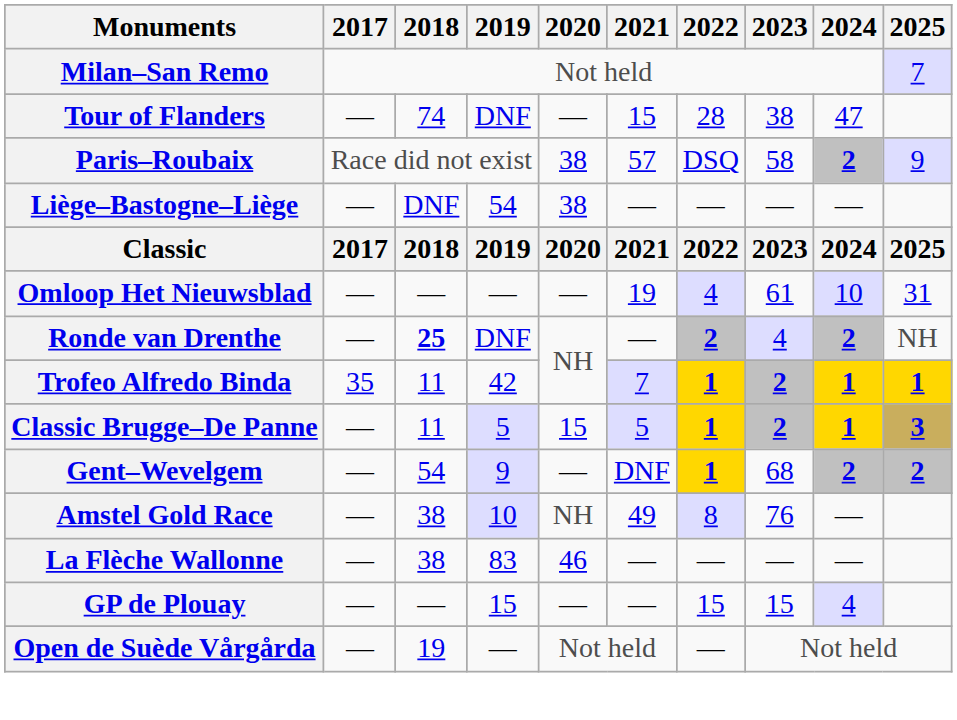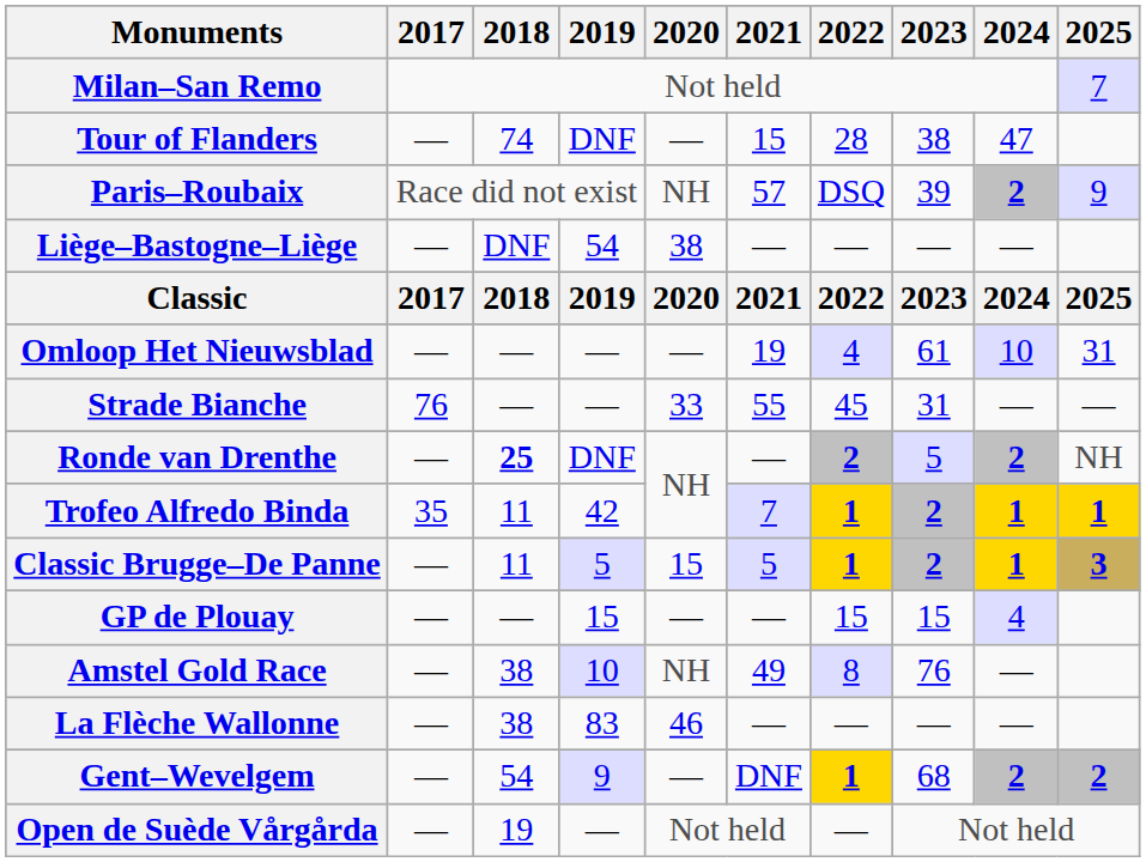 <table class="wikitable plainrowheaders">
 <tr style="background:#EEEEEE;">
 <th>Monuments</th>
 <th>2017</th>
 <th>2018</th>
 <th>2019</th>
 <th>2020</th>
 <th>2021</th>
 <th>2022</th>
 <th>2023</th>
 <th>2024</th>
 <th>2025</th>
 </tr>
 <tr style="text-align:center;">
 <th scope="row"><a href='#'>Milan–San Remo</a></th>
 <td style="color:#4d4d4d;" colspan=8>Not held</td>
 <td style="background:#ddf;"><a href='#'>7</a></td>
 </tr>
 <tr style="text-align:center;">
 <th scope="row"><a href='#'>Tour of Flanders</a></th>
 <td>—</td>
 <td><a href='#'>74</a></td>
 <td><a href='#'>DNF</a></td>
 <td>—</td>
 <td><a href='#'>15</a></td>
 <td><a href='#'>28</a></td>
 <td><a href='#'>38</a></td>
 <td><a href='#'>47</a></td>
 <td></td>
 </tr>
 <tr style="text-align:center;">
 <th scope="row"><a href='#'>Paris–Roubaix</a></th>
 <td style="color:#4d4d4d;" colspan=3>Race did not exist</td>
-<td><a href='#'>38</a></td>
+<td style="color:#4d4d4d;" rowspan=1>NH</td>
 <td><a href='#'>57</a></td>
 <td><a href='#'>DSQ</a></td>
-<td><a href='#'>58</a></td>
+<td><a href='#'>39</a></td>
 <td style="background:silver;"><a href='#'><strong>2</strong></a></td>
 <td style="background:#ddf;"><a href='#'>9</a></td>
 </tr>
 <tr style="text-align:center;">
 <th scope="row"><a href='#'>Liège–Bastogne–Liège</a></th>
 <td>—</td>
 <td><a href='#'>DNF</a></td>
 <td><a href='#'>54</a></td>
 <td><a href='#'>38</a></td>
 <td>—</td>
 <td>—</td>
 <td>—</td>
 <td>—</td>
 <td></td>
 </tr>
 <tr style="background:#EEEEEE;">
 <th>Classic</th>
 <th>2017</th>
 <th>2018</th>
 <th>2019</th>
 <th>2020</th>
 <th>2021</th>
 <th>2022</th>
 <th>2023</th>
 <th>2024</th>
 <th>2025</th>
 </tr>
 <tr style="text-align:center;">
 <th scope="row"><a href='#'>Omloop Het Nieuwsblad</a></th>
 <td>—</td>
 <td>—</td>
 <td>—</td>
 <td>—</td>
 <td><a href='#'>19</a></td>
 <td style="background:#ddf;"><a href='#'>4</a></td>
 <td><a href='#'>61</a></td>
 <td style="background:#ddf;"><a href='#'>10</a></td>
 <td><a href='#'>31</a></td>
 </tr>
 <tr style="text-align:center;">
+<th scope="row"><a href='#'>Strade Bianche</a></th>
+<td><a href='#'>76</a></td>
+<td>—</td>
+<td>—</td>
+<td><a href='#'>33</a></td>
+<td><a href='#'>55</a></td>
+<td><a href='#'>45</a></td>
+<td><a href='#'>31</a></td>
+<td>—</td>
+<td>—</td>
+</tr>
+<tr style="text-align:center;">
 <th scope="row"><a href='#'>Ronde van Drenthe</a></th>
 <td>—</td>
 <td><strong><a href='#'>25</a></strong></td>
 <td><a href='#'>DNF</a></td>
 <td style="color:#4d4d4d;" rowspan=2>NH</td>
 <td>—</td>
 <td style="background:silver;"><a href='#'><strong>2</strong></a></td>
-<td style="background:#ddf;"><a href='#'>4</a></td>
+<td style="background:#ddf;"><a href='#'>5</a></td>
 <td style="background:silver;"><a href='#'><strong>2</strong></a></td>
 <td style="color:#4d4d4d;" rowspan=1>NH</td>
 </tr>
 <tr style="text-align:center;">
 <th scope="row"><a href='#'>Trofeo Alfredo Binda</a></th>
 <td><a href='#'>35</a></td>
 <td><a href='#'>11</a></td>
 <td><a href='#'>42</a></td>
 <td style="background:#ddf;"><a href='#'>7</a></td>
 <td style="background:gold;"><a href='#'><strong>1</strong></a></td>
 <td style="background:silver;"><a href='#'><strong>2</strong></a></td>
 <td style="background:gold;"><a href='#'><strong>1</strong></a></td>
 <td style="background:gold;"><a href='#'><strong>1</strong></a></td>
 </tr>
 <tr style="text-align:center;">
 <th scope="row"><a href='#'>Classic Brugge–De Panne</a></th>
 <td>—</td>
 <td><a href='#'>11</a></td>
 <td style="background:#ddf;"><a href='#'>5</a></td>
 <td><a href='#'>15</a></td>
 <td style="background:#ddf;"><a href='#'>5</a></td>
 <td style="background:gold;"><a href='#'><strong>1</strong></a></td>
 <td style="background:silver;"><a href='#'><strong>2</strong></a></td>
 <td style="background:gold;"><a href='#'><strong>1</strong></a></td>
 <td style="background:#C9AE5D;"><a href='#'><strong>3</strong></a></td>
 </tr>
 <tr style="text-align:center;">
-<th scope="row"><a href='#'>Gent–Wevelgem</a></th>
+<th scope="row"><a href='#'>GP de Plouay</a></th>
 <td>—</td>
-<td><a href='#'>54</a></td>
-<td style="background:#ddf;"><a href='#'>9</a></td>
 <td>—</td>
-<td><a href='#'>DNF</a></td>
-<td style="background:gold;"><a href='#'><strong>1</strong></a></td>
-<td><a href='#'>68</a></td>
-<td style="background:silver;"><a href='#'><strong>2</strong></a></td>
-<td style="background:silver;"><a href='#'><strong>2</strong></a></td>
+<td><a href='#'>15</a></td>
+<td>—</td>
+<td>—</td>
+<td><a href='#'>15</a></td>
+<td><a href='#'>15</a></td>
+<td style="background:#ddf;"><a href='#'>4</a></td>
+<td></td>
 </tr>
 <tr style="text-align:center;">
 <th scope="row"><a href='#'>Amstel Gold Race</a></th>
 <td>—</td>
 <td><a href='#'>38</a></td>
 <td style="background:#ddf;"><a href='#'>10</a></td>
 <td style="color:#4d4d4d;" rowspan=1>NH</td>
 <td><a href='#'>49</a></td>
 <td style="background:#ddf;"><a href='#'>8</a></td>
 <td><a href='#'>76</a></td>
 <td>—</td>
 <td></td>
 </tr>
 <tr style="text-align:center;">
 <th scope="row"><a href='#'>La Flèche Wallonne</a></th>
 <td>—</td>
 <td><a href='#'>38</a></td>
 <td><a href='#'>83</a></td>
 <td><a href='#'>46</a></td>
 <td>—</td>
 <td>—</td>
 <td>—</td>
 <td>—</td>
 <td></td>
 </tr>
 <tr style="text-align:center;">
-<th scope="row"><a href='#'>GP de Plouay</a></th>
+<th scope="row"><a href='#'>Gent–Wevelgem</a></th>
 <td>—</td>
+<td><a href='#'>54</a></td>
+<td style="background:#ddf;"><a href='#'>9</a></td>
 <td>—</td>
-<td><a href='#'>15</a></td>
-<td>—</td>
-<td>—</td>
-<td><a href='#'>15</a></td>
-<td><a href='#'>15</a></td>
-<td style="background:#ddf;"><a href='#'>4</a></td>
-<td></td>
+<td><a href='#'>DNF</a></td>
+<td style="background:gold;"><a href='#'><strong>1</strong></a></td>
+<td><a href='#'>68</a></td>
+<td style="background:silver;"><a href='#'><strong>2</strong></a></td>
+<td style="background:silver;"><a href='#'><strong>2</strong></a></td>
 </tr>
 <tr style="text-align:center;">
 <th scope="row"><a href='#'>Open de Suède Vårgårda</a></th>
 <td>—</td>
 <td><a href='#'>19</a></td>
 <td>—</td>
 <td style="color:#4d4d4d;" colspan=2>Not held</td>
 <td>—</td>
 <td style="color:#4d4d4d;" colspan=3>Not held</td>
 </tr>
 </table>
